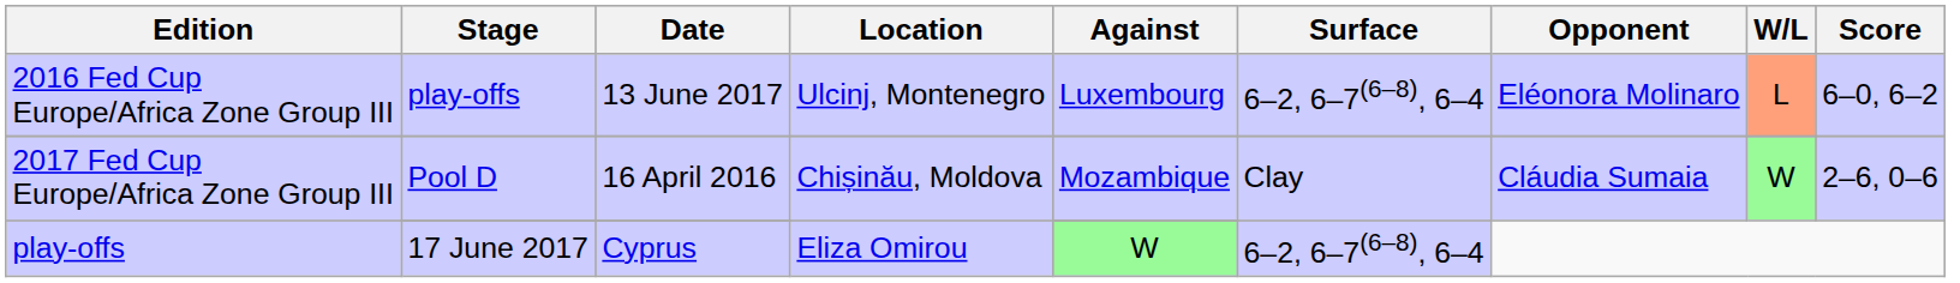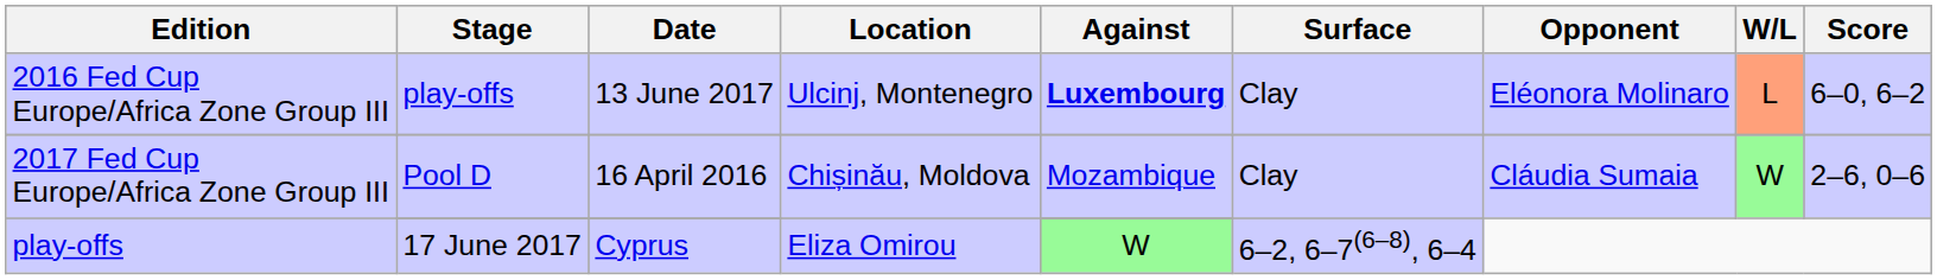 <table class=wikitable style=font-size:97%>
 <tr>
 <th>Edition</th>
 <th>Stage</th>
 <th>Date</th>
 <th>Location</th>
 <th>Against</th>
 <th>Surface</th>
 <th>Opponent</th>
 <th>W/L</th>
 <th>Score</th>
 </tr>
 <tr style="background:#CCCCFF;">
 <td><a href='#'>2016 Fed Cup</a> <br> Europe/Africa Zone Group III</td>
 <td><a href='#'>play-offs</a></td>
 <td>13 June 2017</td>
 <td><a href='#'>Ulcinj</a>, Montenegro</td>
-<td> <a href='#'>Luxembourg</a></td>
-<td>6–2, 6–7<sup>(6–8)</sup>, 6–4</td>
+<td><strong> <a href='#'>Luxembourg</a></strong></td>
+<td>Clay</td>
 <td><a href='#'>Eléonora Molinaro</a></td>
 <td style="text-align:center; background:#ffa07a;">L</td>
 <td>6–0, 6–2</td>
 </tr>
 <tr>
 </tr>
 <tr style="background:#CCCCFF;">
 <td rowspan=2><a href='#'>2017 Fed Cup</a> <br> Europe/Africa Zone Group III</td>
 <td><a href='#'>Pool D</a></td>
 <td>16 April 2016</td>
 <td rowspan=2><a href='#'>Chișinău</a>, Moldova</td>
 <td> <a href='#'>Mozambique</a></td>
 <td rowspan=2>Clay</td>
 <td><a href='#'>Cláudia Sumaia</a></td>
 <td style="text-align:center; background:#98fb98;">W</td>
 <td>2–6, 0–6</td>
 </tr>
 <tr>
 </tr>
 <tr style="background:#CCCCFF;">
 <td><a href='#'>play-offs</a></td>
 <td>17 June 2017</td>
 <td> <a href='#'>Cyprus</a></td>
 <td><a href='#'>Eliza Omirou</a></td>
 <td style="text-align:center; background:#98fb98;">W</td>
 <td>6–2, 6–7<sup>(6–8)</sup>, 6–4</td>
 </tr>
 </table>
